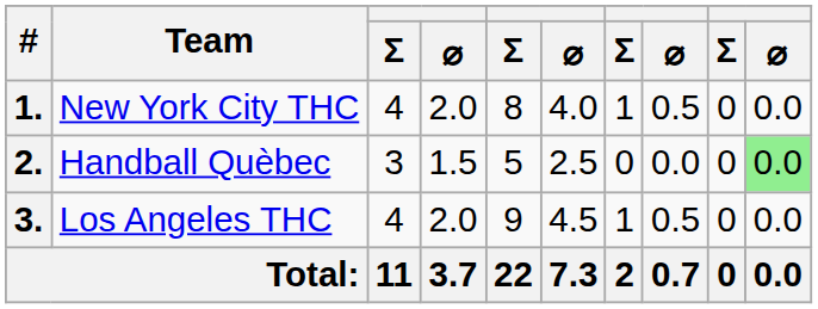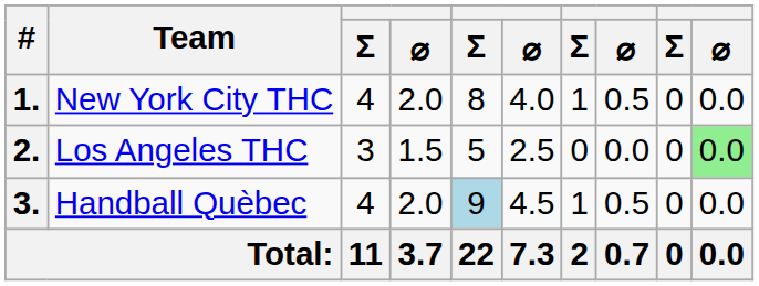 <table class="wikitable sortable" style="text-align:center">
 <tr>
 <th rowspan=2>#</th>
 <th rowspan=2>Team</th>
 <th colspan=2></th>
 <th colspan=2></th>
 <th colspan=2></th>
 <th colspan=2></th>
 </tr>
 <tr>
 <th>Σ</th>
 <th>⌀</th>
 <th>Σ</th>
 <th>⌀</th>
 <th>Σ</th>
 <th>⌀</th>
 <th>Σ</th>
 <th>⌀</th>
 </tr>
 <tr>
 <th>1.</th>
 <td style="text-align:left"><a href='#'>New York City THC</a></td>
 <td>4</td>
 <td>2.0</td>
 <td>8</td>
 <td>4.0</td>
 <td>1</td>
 <td>0.5</td>
 <td>0</td>
 <td>0.0</td>
 </tr>
 <tr>
 <th>2.</th>
-<td style="text-align:left"><a href='#'>Handball Quèbec</a></td>
+<td style="text-align:left"><a href='#'>Los Angeles THC</a></td>
 <td>3</td>
 <td>1.5</td>
 <td>5</td>
 <td>2.5</td>
 <td>0</td>
 <td>0.0</td>
 <td>0</td>
 <td style="background: lightgreen;">0.0</td>
 </tr>
 <tr>
 <th>3.</th>
-<td style="text-align:left"><a href='#'>Los Angeles THC</a></td>
+<td style="text-align:left"><a href='#'>Handball Quèbec</a></td>
 <td>4</td>
 <td>2.0</td>
-<td>9</td>
+<td style="background: lightblue;">9</td>
 <td>4.5</td>
 <td>1</td>
 <td>0.5</td>
 <td>0</td>
 <td>0.0</td>
 </tr>
 <tr>
 <th colspan=2 style="text-align:right">Total:</th>
 <th>11</th>
 <th>3.7</th>
 <th>22</th>
 <th>7.3</th>
 <th>2</th>
 <th>0.7</th>
 <th>0</th>
 <th>0.0</th>
 </tr>
 </table>
